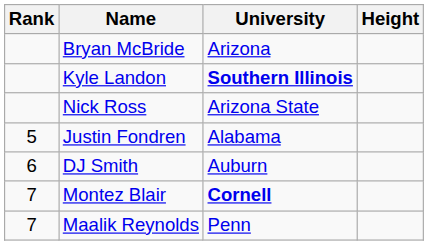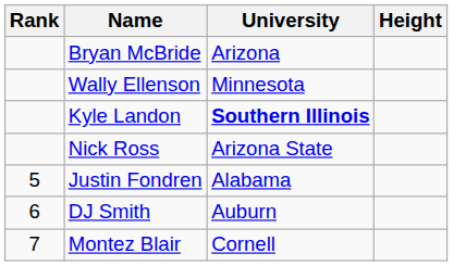 <table class="wikitable sortable" style="text-align:center">
 <tr>
 <th>Rank</th>
 <th>Name</th>
 <th>University</th>
 <th>Height</th>
 </tr>
 <tr>
 <td></td>
 <td align=left><a href='#'>Bryan McBride</a></td>
 <td align="left"><a href='#'>Arizona</a></td>
+<td></td>
+</tr>
+<tr>
+<td></td>
+<td align=left><a href='#'>Wally Ellenson</a></td>
+<td align="left"><a href='#'>Minnesota</a></td>
 <td></td>
 </tr>
 <tr>
 <td></td>
 <td align=left><a href='#'>Kyle Landon</a></td>
 <td align="left"><strong><a href='#'>Southern Illinois</a></strong></td>
 <td></td>
 </tr>
 <tr>
 <td></td>
 <td align=left><a href='#'>Nick Ross</a></td>
 <td align=left><a href='#'>Arizona State</a></td>
 <td></td>
 </tr>
 <tr>
 <td>5</td>
 <td align=left><a href='#'>Justin Fondren</a></td>
 <td align="left"><a href='#'>Alabama</a></td>
 <td></td>
 </tr>
 <tr>
 <td>6</td>
 <td align=left><a href='#'>DJ Smith</a></td>
 <td align="left"><a href='#'>Auburn</a></td>
 <td></td>
 </tr>
 <tr>
 <td>7</td>
 <td align=left><a href='#'>Montez Blair</a></td>
-<td align="left"><strong><a href='#'>Cornell</a></strong></td>
-<td></td>
-</tr>
-<tr>
-<td>7</td>
-<td align=left><a href='#'>Maalik Reynolds</a></td>
-<td align=left><a href='#'>Penn</a></td>
+<td align="left"><a href='#'>Cornell</a></td>
 <td></td>
 </tr>
 </table>
